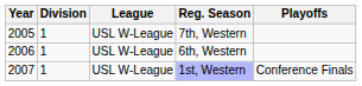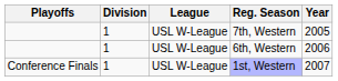 <table class="wikitable">
 <tr>
-<th>Year</th>
+<th>Playoffs</th>
 <th>Division</th>
 <th>League</th>
 <th>Reg. Season</th>
-<th>Playoffs</th>
+<th>Year</th>
 </tr>
 <tr>
-<td>2005</td>
+<td></td>
 <td>1</td>
 <td>USL W-League</td>
 <td>7th, Western</td>
-<td></td>
+<td>2005</td>
 </tr>
 <tr>
-<td>2006</td>
+<td></td>
 <td>1</td>
 <td>USL W-League</td>
 <td>6th, Western</td>
-<td></td>
+<td>2006</td>
 </tr>
 <tr>
-<td>2007</td>
+<td>Conference Finals</td>
 <td>1</td>
 <td>USL W-League</td>
 <td bgcolor="B3B7FF">1st, Western</td>
-<td>Conference Finals</td>
+<td>2007</td>
 </tr>
 </table>
